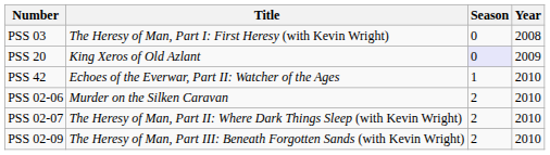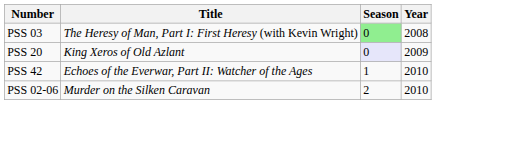 <table class="wikitable">
 <tr>
 <th>Number</th>
 <th>Title</th>
 <th>Season</th>
 <th>Year</th>
 </tr>
 <tr>
 <td>PSS 03</td>
 <td><em>The Heresy of Man, Part I: First Heresy</em> (with Kevin Wright)</td>
-<td>0</td>
+<td style="background: lightgreen;">0</td>
 <td>2008</td>
 </tr>
 <tr>
 <td>PSS 20</td>
 <td><em>King Xeros of Old Azlant</em></td>
 <td style="background: lavender;">0</td>
 <td>2009</td>
 </tr>
 <tr>
 <td>PSS 42</td>
 <td><em>Echoes of the Everwar, Part II: Watcher of the Ages</em></td>
 <td>1</td>
 <td>2010</td>
 </tr>
 <tr>
 <td>PSS 02-06</td>
 <td><em>Murder on the Silken Caravan</em></td>
 <td>2</td>
 <td>2010</td>
 </tr>
-<tr>
-<td>PSS 02-07</td>
-<td><em>The Heresy of Man, Part II: Where Dark Things Sleep</em> (with Kevin Wright)</td>
-<td>2</td>
-<td>2010</td>
-</tr>
-<tr>
-<td>PSS 02-09</td>
-<td><em>The Heresy of Man, Part III: Beneath Forgotten Sands</em> (with Kevin Wright)</td>
-<td>2</td>
-<td>2010</td>
-</tr>
 </table>
